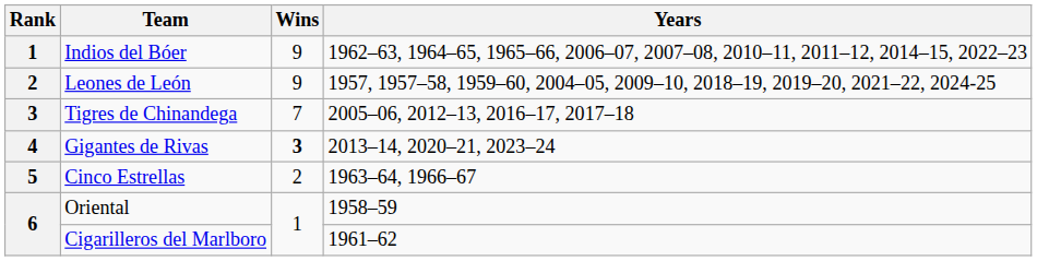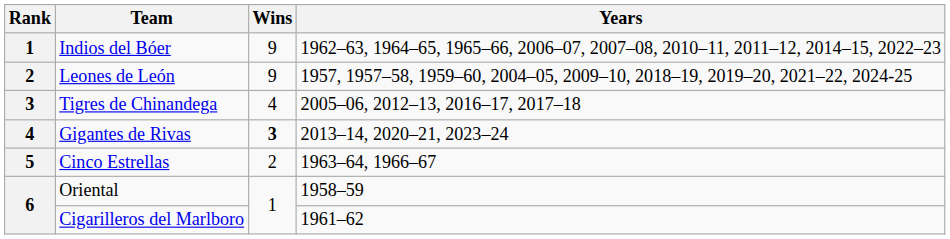 <table class="wikitable">
 <tr>
 <th>Rank</th>
 <th>Team</th>
 <th>Wins</th>
 <th>Years</th>
 </tr>
 <tr>
 <th>1</th>
 <td><a href='#'>Indios del Bóer</a></td>
 <td align="center">9</td>
 <td>1962–63, 1964–65, 1965–66, 2006–07, 2007–08, 2010–11, 2011–12, 2014–15, 2022–23</td>
 </tr>
 <tr>
 <th>2</th>
 <td><a href='#'>Leones de León</a></td>
 <td align="center">9</td>
 <td>1957, 1957–58, 1959–60, 2004–05, 2009–10, 2018–19, 2019–20, 2021–22, 2024-25</td>
 </tr>
 <tr>
 <th>3</th>
 <td><a href='#'>Tigres de Chinandega</a></td>
-<td align="center">7</td>
+<td align="center">4</td>
 <td>2005–06, 2012–13, 2016–17, 2017–18</td>
 </tr>
 <tr>
 <th>4</th>
 <td><a href='#'>Gigantes de Rivas</a></td>
 <td align="center"><strong>3</strong></td>
 <td>2013–14, 2020–21, 2023–24</td>
 </tr>
 <tr>
 <th>5</th>
 <td><a href='#'>Cinco Estrellas</a></td>
 <td align="center">2</td>
 <td>1963–64, 1966–67</td>
 </tr>
 <tr>
 <th rowspan=2>6</th>
 <td>Oriental</td>
 <td align="center" rowspan=2>1</td>
 <td>1958–59</td>
 </tr>
 <tr>
 <td><a href='#'>Cigarilleros del Marlboro</a></td>
 <td>1961–62</td>
 </tr>
 </table>
